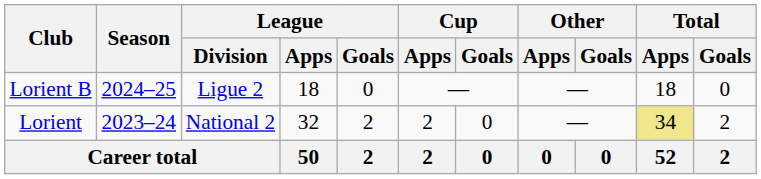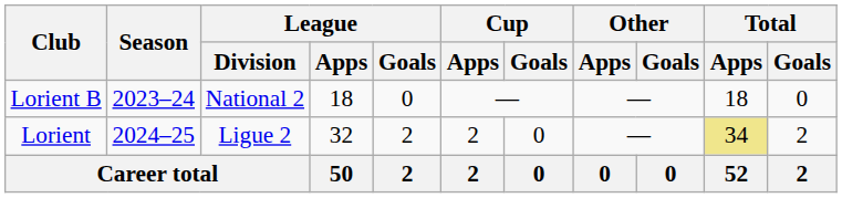 <table class="wikitable" style="text-align: center">
 <tr>
 <th rowspan="2">Club</th>
 <th rowspan="2">Season</th>
 <th colspan="3">League</th>
 <th colspan="2">Cup</th>
 <th colspan="2">Other</th>
 <th colspan="2">Total</th>
 </tr>
 <tr>
 <th>Division</th>
 <th>Apps</th>
 <th>Goals</th>
 <th>Apps</th>
 <th>Goals</th>
 <th>Apps</th>
 <th>Goals</th>
 <th>Apps</th>
 <th>Goals</th>
 </tr>
 <tr>
 <td><a href='#'>Lorient B</a></td>
-<td><a href='#'>2024–25</a></td>
-<td><a href='#'>Ligue 2</a></td>
+<td><a href='#'>2023–24</a></td>
+<td><a href='#'>National 2</a></td>
 <td>18</td>
 <td>0</td>
 <td colspan="2">—</td>
 <td colspan="2">—</td>
 <td>18</td>
 <td>0</td>
 </tr>
 <tr>
 <td><a href='#'>Lorient</a></td>
-<td><a href='#'>2023–24</a></td>
-<td><a href='#'>National 2</a></td>
+<td><a href='#'>2024–25</a></td>
+<td><a href='#'>Ligue 2</a></td>
 <td>32</td>
 <td>2</td>
 <td>2</td>
 <td>0</td>
 <td colspan="2">—</td>
 <td style="background: khaki;">34</td>
 <td>2</td>
 </tr>
 <tr>
 <th colspan="3">Career total</th>
 <th>50</th>
 <th>2</th>
 <th>2</th>
 <th>0</th>
 <th>0</th>
 <th>0</th>
 <th>52</th>
 <th>2</th>
 </tr>
 </table>
